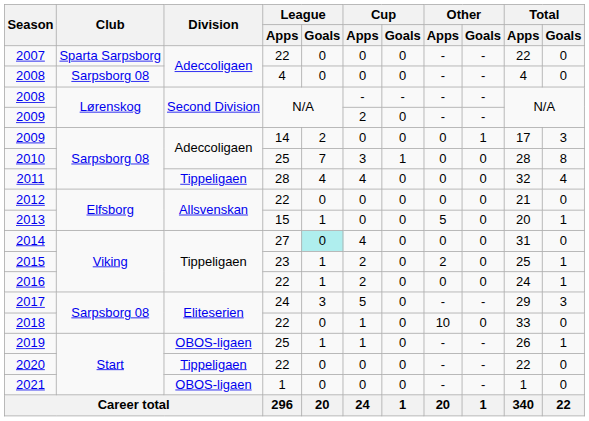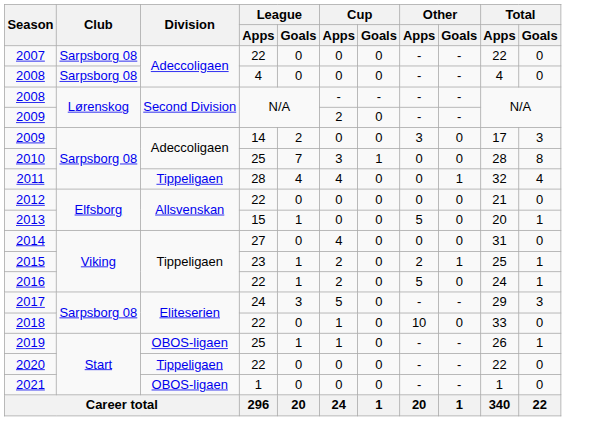 <table class="wikitable" style="text-align: center">
 <tr>
 <th rowspan="2">Season</th>
 <th rowspan="2">Club</th>
 <th rowspan="2">Division</th>
 <th colspan="2">League</th>
 <th colspan="2">Cup</th>
 <th colspan="2">Other</th>
 <th colspan="2">Total</th>
 </tr>
 <tr>
 <th>Apps</th>
 <th>Goals</th>
 <th>Apps</th>
 <th>Goals</th>
 <th>Apps</th>
 <th>Goals</th>
 <th>Apps</th>
 <th>Goals</th>
 </tr>
 <tr>
 <td><a href='#'>2007</a></td>
-<td><a href='#'>Sparta Sarpsborg</a></td>
+<td><a href='#'>Sarpsborg 08</a></td>
 <td rowspan="2"><a href='#'>Adeccoligaen</a></td>
 <td>22</td>
 <td>0</td>
 <td>0</td>
 <td>0</td>
 <td>-</td>
 <td>-</td>
 <td>22</td>
 <td>0</td>
 </tr>
 <tr>
 <td><a href='#'>2008</a></td>
 <td><a href='#'>Sarpsborg 08</a></td>
 <td>4</td>
 <td>0</td>
 <td>0</td>
 <td>0</td>
 <td>-</td>
 <td>-</td>
 <td>4</td>
 <td>0</td>
 </tr>
 <tr>
 <td><a href='#'>2008</a></td>
 <td rowspan="2"><a href='#'>Lørenskog</a></td>
 <td rowspan="2"><a href='#'>Second Division</a></td>
 <td rowspan="2" colspan="2">N/A</td>
 <td>-</td>
 <td>-</td>
 <td>-</td>
 <td>-</td>
 <td rowspan="2" colspan="2">N/A</td>
 </tr>
 <tr>
 <td><a href='#'>2009</a></td>
 <td>2</td>
 <td>0</td>
 <td>-</td>
 <td>-</td>
 </tr>
 <tr>
 <td><a href='#'>2009</a></td>
 <td rowspan="3"><a href='#'>Sarpsborg 08</a></td>
 <td rowspan="2">Adeccoligaen</td>
 <td>14</td>
 <td>2</td>
 <td>0</td>
 <td>0</td>
+<td>3</td>
 <td>0</td>
-<td>1</td>
 <td>17</td>
 <td>3</td>
 </tr>
 <tr>
 <td><a href='#'>2010</a></td>
 <td>25</td>
 <td>7</td>
 <td>3</td>
 <td>1</td>
 <td>0</td>
 <td>0</td>
 <td>28</td>
 <td>8</td>
 </tr>
 <tr>
 <td><a href='#'>2011</a></td>
 <td rowspan="1"><a href='#'>Tippeligaen</a></td>
 <td>28</td>
 <td>4</td>
 <td>4</td>
 <td>0</td>
 <td>0</td>
-<td>0</td>
+<td>1</td>
 <td>32</td>
 <td>4</td>
 </tr>
 <tr>
 <td><a href='#'>2012</a></td>
 <td rowspan="2"><a href='#'>Elfsborg</a></td>
 <td rowspan="2"><a href='#'>Allsvenskan</a></td>
 <td>22</td>
 <td>0</td>
 <td>0</td>
 <td>0</td>
 <td>0</td>
 <td>0</td>
 <td>21</td>
 <td>0</td>
 </tr>
 <tr>
 <td><a href='#'>2013</a></td>
 <td>15</td>
 <td>1</td>
 <td>0</td>
 <td>0</td>
 <td>5</td>
 <td>0</td>
 <td>20</td>
 <td>1</td>
 </tr>
 <tr>
 <td><a href='#'>2014</a></td>
 <td rowspan="3"><a href='#'>Viking</a></td>
 <td rowspan="3">Tippeligaen</td>
 <td>27</td>
-<td style="background: paleturquoise;">0</td>
+<td>0</td>
 <td>4</td>
 <td>0</td>
 <td>0</td>
 <td>0</td>
 <td>31</td>
 <td>0</td>
 </tr>
 <tr>
 <td><a href='#'>2015</a></td>
 <td>23</td>
 <td>1</td>
 <td>2</td>
 <td>0</td>
 <td>2</td>
-<td>0</td>
+<td>1</td>
 <td>25</td>
 <td>1</td>
 </tr>
 <tr>
 <td><a href='#'>2016</a></td>
 <td>22</td>
 <td>1</td>
 <td>2</td>
 <td>0</td>
-<td>0</td>
+<td>5</td>
 <td>0</td>
 <td>24</td>
 <td>1</td>
 </tr>
 <tr>
 <td><a href='#'>2017</a></td>
 <td rowspan="2"><a href='#'>Sarpsborg 08</a></td>
 <td rowspan="2"><a href='#'>Eliteserien</a></td>
 <td>24</td>
 <td>3</td>
 <td>5</td>
 <td>0</td>
 <td>-</td>
 <td>-</td>
 <td>29</td>
 <td>3</td>
 </tr>
 <tr>
 <td><a href='#'>2018</a></td>
 <td>22</td>
 <td>0</td>
 <td>1</td>
 <td>0</td>
 <td>10</td>
 <td>0</td>
 <td>33</td>
 <td>0</td>
 </tr>
 <tr>
 <td><a href='#'>2019</a></td>
 <td rowspan="3"><a href='#'>Start</a></td>
 <td rowspan="1"><a href='#'>OBOS-ligaen</a></td>
 <td>25</td>
 <td>1</td>
 <td>1</td>
 <td>0</td>
 <td>-</td>
 <td>-</td>
 <td>26</td>
 <td>1</td>
 </tr>
 <tr>
 <td><a href='#'>2020</a></td>
 <td rowspan="1"><a href='#'>Tippeligaen</a></td>
 <td>22</td>
 <td>0</td>
 <td>0</td>
 <td>0</td>
 <td>-</td>
 <td>-</td>
 <td>22</td>
 <td>0</td>
 </tr>
 <tr>
 <td><a href='#'>2021</a></td>
 <td rowspan="1"><a href='#'>OBOS-ligaen</a></td>
 <td>1</td>
 <td>0</td>
 <td>0</td>
 <td>0</td>
 <td>-</td>
 <td>-</td>
 <td>1</td>
 <td>0</td>
 </tr>
 <tr>
 <th colspan="3">Career total</th>
 <th>296</th>
 <th>20</th>
 <th>24</th>
 <th>1</th>
 <th>20</th>
 <th>1</th>
 <th>340</th>
 <th>22</th>
 </tr>
 </table>
